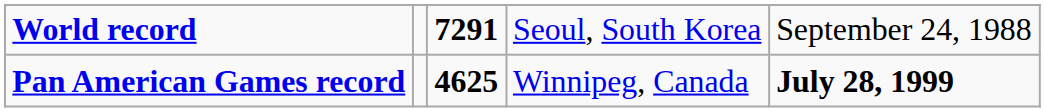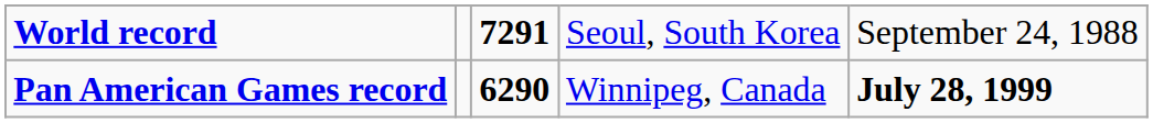 <table class="wikitable">
 <tr>
 <td><strong><a href='#'>World record</a></strong></td>
 <td></td>
 <td><strong>7291</strong></td>
 <td><a href='#'>Seoul</a>, <a href='#'>South Korea</a></td>
 <td>September 24, 1988</td>
 </tr>
 <tr>
 <td><strong><a href='#'>Pan American Games record</a></strong></td>
 <td></td>
-<td><strong>4625</strong></td>
+<td><strong>6290</strong></td>
 <td><a href='#'>Winnipeg</a>, <a href='#'>Canada</a></td>
 <td><strong>July 28, 1999</strong></td>
 </tr>
 </table>
